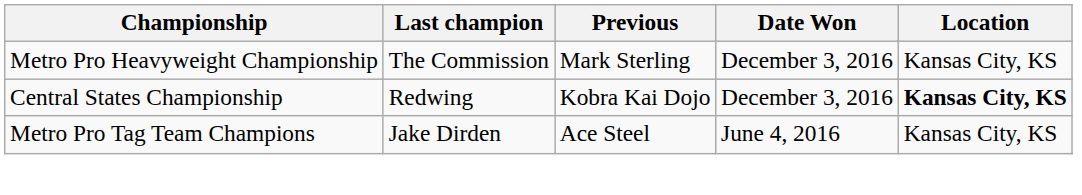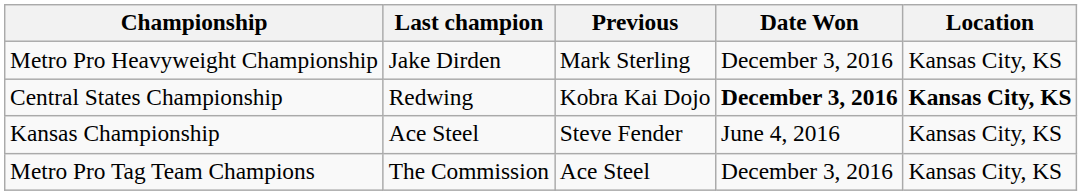 <table class="wikitable sortable">
 <tr>
 <th>Championship</th>
 <th>Last champion</th>
 <th>Previous</th>
 <th>Date Won</th>
 <th>Location</th>
 </tr>
 <tr>
 <td>Metro Pro Heavyweight Championship</td>
-<td>The Commission</td>
+<td>Jake Dirden</td>
 <td>Mark Sterling</td>
 <td>December 3, 2016</td>
 <td>Kansas City, KS</td>
 </tr>
 <tr>
 <td>Central States Championship</td>
 <td>Redwing</td>
 <td>Kobra Kai Dojo</td>
-<td>December 3, 2016</td>
+<td><strong>December 3, 2016</strong></td>
 <td><strong>Kansas City, KS</strong></td>
 </tr>
 <tr>
-<td>Metro Pro Tag Team Champions</td>
-<td>Jake Dirden</td>
+<td>Kansas Championship</td>
 <td>Ace Steel</td>
+<td>Steve Fender</td>
 <td>June 4, 2016</td>
 <td>Kansas City, KS</td>
 </tr>
+<tr>
+<td>Metro Pro Tag Team Champions</td>
+<td>The Commission</td>
+<td>Ace Steel</td>
+<td>December 3, 2016</td>
+<td>Kansas City, KS</td>
+</tr>
 </table>
